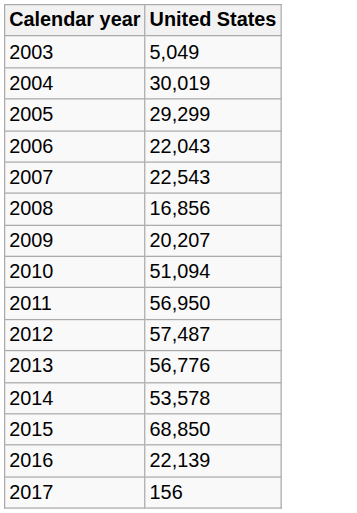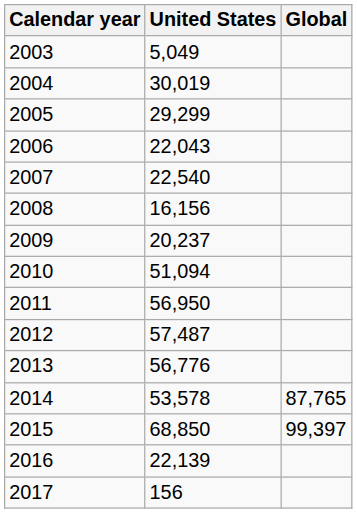 <table class="wikitable">
 <tr>
 <th>Calendar year</th>
 <th>United States</th>
+<th>Global</th>
 </tr>
 <tr>
 <td>2003</td>
 <td>5,049</td>
+<td></td>
 </tr>
 <tr>
 <td>2004</td>
 <td>30,019</td>
+<td></td>
 </tr>
 <tr>
 <td>2005</td>
 <td>29,299</td>
+<td></td>
 </tr>
 <tr>
 <td>2006</td>
 <td>22,043</td>
+<td></td>
 </tr>
 <tr>
 <td>2007</td>
-<td>22,543</td>
+<td>22,540</td>
+<td></td>
 </tr>
 <tr>
 <td>2008</td>
-<td>16,856</td>
+<td>16,156</td>
+<td></td>
 </tr>
 <tr>
 <td>2009</td>
-<td>20,207</td>
+<td>20,237</td>
+<td></td>
 </tr>
 <tr>
 <td>2010</td>
 <td>51,094</td>
+<td></td>
 </tr>
 <tr>
 <td>2011</td>
 <td>56,950</td>
+<td></td>
 </tr>
 <tr>
 <td>2012</td>
 <td>57,487</td>
+<td></td>
 </tr>
 <tr>
 <td>2013</td>
 <td>56,776</td>
+<td></td>
 </tr>
 <tr>
 <td>2014</td>
 <td>53,578</td>
+<td>87,765</td>
 </tr>
 <tr>
 <td>2015</td>
 <td>68,850</td>
+<td>99,397</td>
 </tr>
 <tr>
 <td>2016</td>
 <td>22,139</td>
+<td></td>
 </tr>
 <tr>
 <td>2017</td>
 <td>156</td>
+<td></td>
 </tr>
 </table>
